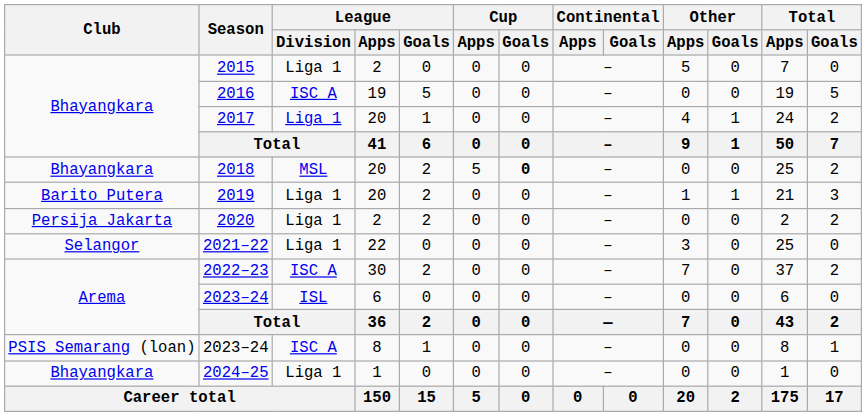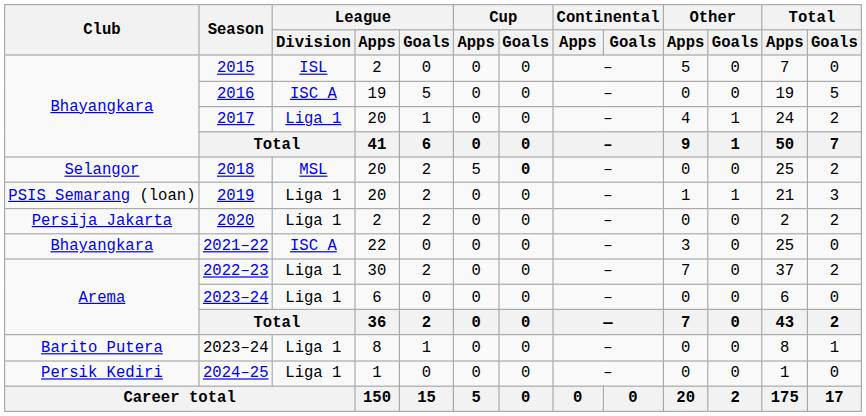 <table class="wikitable" style="text-align: center">
 <tr>
 <th rowspan="2">Club</th>
 <th rowspan="2">Season</th>
 <th colspan="3">League</th>
 <th colspan="2">Cup</th>
 <th colspan="2">Continental</th>
 <th colspan="2">Other</th>
 <th colspan="2">Total</th>
 </tr>
 <tr>
 <th>Division</th>
 <th>Apps</th>
 <th>Goals</th>
 <th>Apps</th>
 <th>Goals</th>
 <th>Apps</th>
 <th>Goals</th>
 <th>Apps</th>
 <th>Goals</th>
 <th>Apps</th>
 <th>Goals</th>
 </tr>
 <tr>
 <td rowspan="4"><a href='#'>Bhayangkara</a></td>
 <td><a href='#'>2015</a></td>
-<td rowspan="1">Liga 1</td>
+<td><a href='#'>ISL</a></td>
 <td>2</td>
 <td>0</td>
 <td>0</td>
 <td>0</td>
 <td colspan="2">–</td>
 <td>5</td>
 <td>0</td>
 <td>7</td>
 <td>0</td>
 </tr>
 <tr>
 <td><a href='#'>2016</a></td>
 <td><a href='#'>ISC A</a></td>
 <td>19</td>
 <td>5</td>
 <td>0</td>
 <td>0</td>
 <td colspan="2">–</td>
 <td>0</td>
 <td>0</td>
 <td>19</td>
 <td>5</td>
 </tr>
 <tr>
 <td><a href='#'>2017</a></td>
 <td rowspan="1"><a href='#'>Liga 1</a></td>
 <td>20</td>
 <td>1</td>
 <td>0</td>
 <td>0</td>
 <td colspan="2">–</td>
 <td>4</td>
 <td>1</td>
 <td>24</td>
 <td>2</td>
 </tr>
 <tr>
 <th colspan="2">Total</th>
 <th>41</th>
 <th>6</th>
 <th>0</th>
 <th>0</th>
 <th colspan="2">–</th>
 <th>9</th>
 <th>1</th>
 <th>50</th>
 <th>7</th>
 </tr>
 <tr>
-<td rowspan="1"><a href='#'>Bhayangkara</a></td>
+<td rowspan="1"><a href='#'>Selangor</a></td>
 <td><a href='#'>2018</a></td>
 <td rowspan="1"><a href='#'>MSL</a></td>
 <td>20</td>
 <td>2</td>
 <td>5</td>
 <td><strong>0</strong></td>
 <td colspan="2">–</td>
 <td>0</td>
 <td>0</td>
 <td>25</td>
 <td>2</td>
 </tr>
 <tr>
-<td rowspan="1"><a href='#'>Barito Putera</a></td>
+<td rowspan="1"><a href='#'>PSIS Semarang</a> (loan)</td>
 <td><a href='#'>2019</a></td>
 <td rowspan="1">Liga 1</td>
 <td>20</td>
 <td>2</td>
 <td>0</td>
 <td>0</td>
 <td colspan="2">–</td>
 <td>1</td>
 <td>1</td>
 <td>21</td>
 <td>3</td>
 </tr>
 <tr>
 <td rowspan="1"><a href='#'>Persija Jakarta</a></td>
 <td><a href='#'>2020</a></td>
 <td rowspan="1">Liga 1</td>
 <td>2</td>
 <td>2</td>
 <td>0</td>
 <td>0</td>
 <td colspan="2">–</td>
 <td>0</td>
 <td>0</td>
 <td>2</td>
 <td>2</td>
 </tr>
 <tr>
-<td rowspan="1"><a href='#'>Selangor</a></td>
+<td rowspan="1"><a href='#'>Bhayangkara</a></td>
 <td><a href='#'>2021–22</a></td>
-<td rowspan="1">Liga 1</td>
+<td><a href='#'>ISC A</a></td>
 <td>22</td>
 <td>0</td>
 <td>0</td>
 <td>0</td>
 <td colspan="2">–</td>
 <td>3</td>
 <td>0</td>
 <td>25</td>
 <td>0</td>
 </tr>
 <tr>
 <td rowspan="3"><a href='#'>Arema</a></td>
 <td><a href='#'>2022–23</a></td>
-<td><a href='#'>ISC A</a></td>
+<td rowspan="1">Liga 1</td>
 <td>30</td>
 <td>2</td>
 <td>0</td>
 <td>0</td>
 <td colspan="2">–</td>
 <td>7</td>
 <td>0</td>
 <td>37</td>
 <td>2</td>
 </tr>
 <tr>
 <td><a href='#'>2023–24</a></td>
-<td><a href='#'>ISL</a></td>
+<td rowspan="1">Liga 1</td>
 <td>6</td>
 <td>0</td>
 <td>0</td>
 <td>0</td>
 <td colspan="2">–</td>
 <td>0</td>
 <td>0</td>
 <td>6</td>
 <td>0</td>
 </tr>
 <tr>
 <th colspan="2">Total</th>
 <th>36</th>
 <th>2</th>
 <th>0</th>
 <th>0</th>
 <th colspan="2">—</th>
 <th>7</th>
 <th>0</th>
 <th>43</th>
 <th>2</th>
 </tr>
 <tr>
-<td rowspan="1"><a href='#'>PSIS Semarang</a> (loan)</td>
+<td rowspan="1"><a href='#'>Barito Putera</a></td>
 <td>2023–24</td>
-<td><a href='#'>ISC A</a></td>
+<td>Liga 1</td>
 <td>8</td>
 <td>1</td>
 <td>0</td>
 <td>0</td>
 <td colspan="2">–</td>
 <td>0</td>
 <td>0</td>
 <td>8</td>
 <td>1</td>
 </tr>
 <tr>
-<td rowspan="1"><a href='#'>Bhayangkara</a></td>
+<td rowspan="1"><a href='#'>Persik Kediri</a></td>
 <td><a href='#'>2024–25</a></td>
 <td>Liga 1</td>
 <td>1</td>
 <td>0</td>
 <td>0</td>
 <td>0</td>
 <td colspan="2">–</td>
 <td>0</td>
 <td>0</td>
 <td>1</td>
 <td>0</td>
 </tr>
 <tr>
 <th colspan=3>Career total</th>
 <th>150</th>
 <th>15</th>
 <th>5</th>
 <th>0</th>
 <th>0</th>
 <th>0</th>
 <th>20</th>
 <th>2</th>
 <th>175</th>
 <th>17</th>
 </tr>
 </table>
